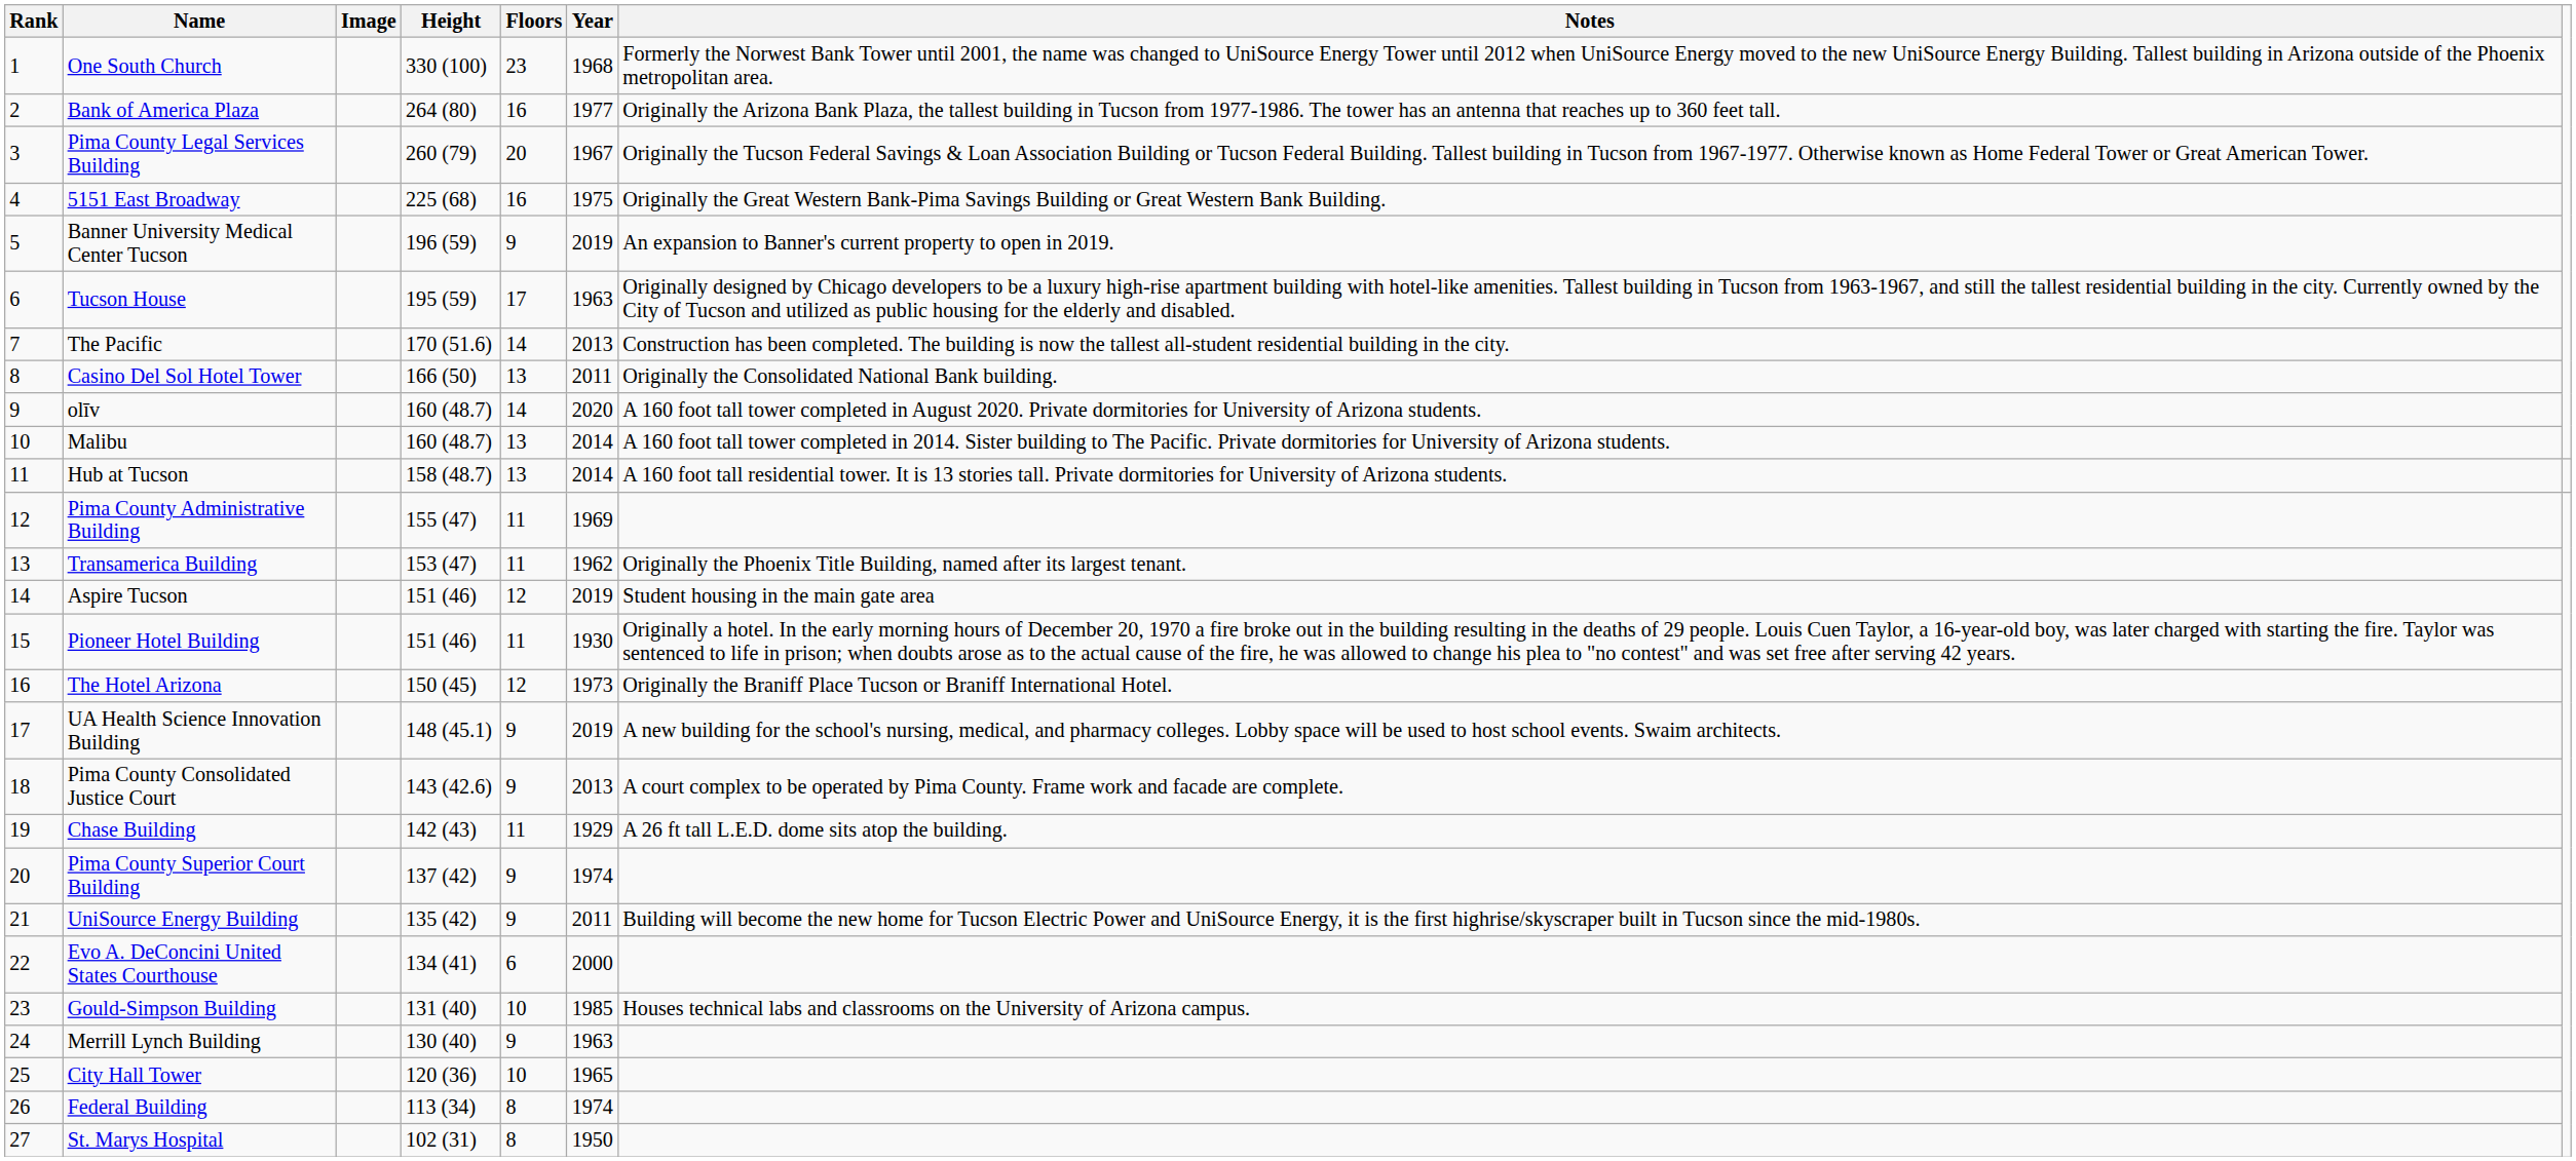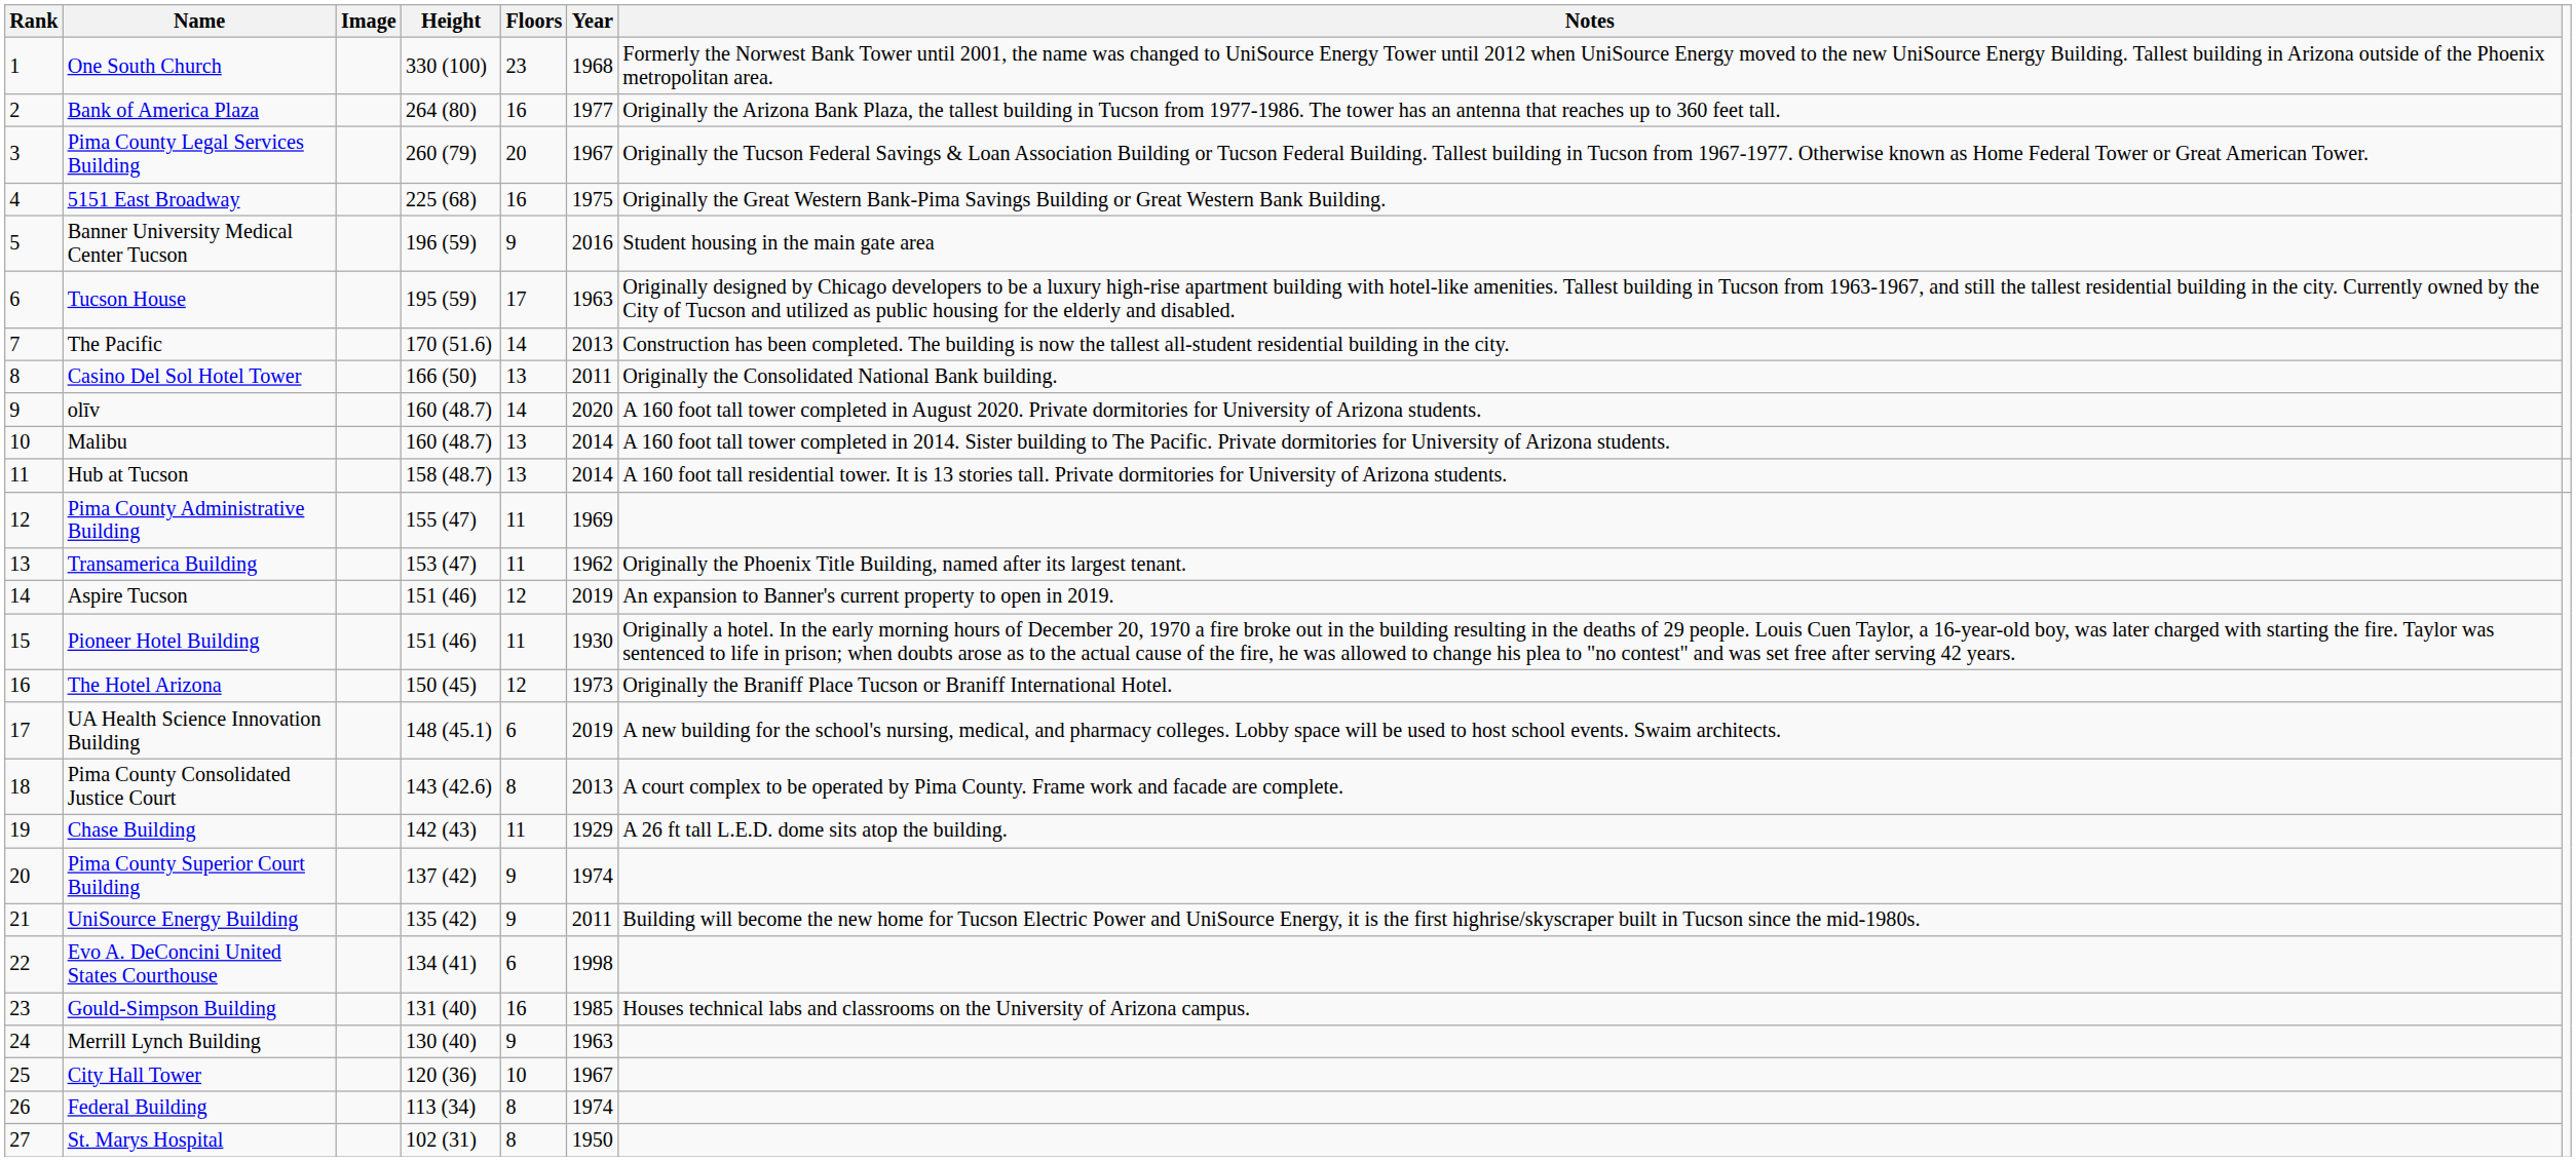 <table class="wikitable sortable" width="100%">
 <tr>
 <th data-sort-type="number">Rank</th>
 <th data-sort-type="text">Name</th>
 <th class="unsortable">Image</th>
 <th width="70" data-sort-type="number">Height<br></th>
 <th data-sort-type="number">Floors</th>
 <th data-sort-type="number">Year</th>
 <th class="unsortable">Notes</th>
 </tr>
 <tr>
 <td>1</td>
 <td><a href='#'>One South Church</a></td>
 <td></td>
 <td>330 (100)</td>
 <td>23</td>
 <td>1968</td>
 <td>Formerly the Norwest Bank Tower until 2001, the name was changed to UniSource Energy Tower until 2012 when UniSource Energy moved to the new UniSource Energy Building. Tallest building in Arizona outside of the Phoenix metropolitan area.</td>
 </tr>
 <tr>
 <td>2</td>
 <td><a href='#'>Bank of America Plaza</a></td>
 <td></td>
 <td>264 (80)</td>
 <td>16</td>
 <td>1977</td>
 <td>Originally the Arizona Bank Plaza, the tallest building in Tucson from 1977-1986. The tower has an antenna that reaches up to 360 feet tall.</td>
 </tr>
 <tr>
 <td>3</td>
 <td><a href='#'>Pima County Legal Services Building</a></td>
 <td></td>
 <td>260 (79)</td>
 <td>20</td>
 <td>1967</td>
 <td>Originally the Tucson Federal Savings & Loan Association Building or Tucson Federal Building. Tallest building in Tucson from 1967-1977. Otherwise known as Home Federal Tower or Great American Tower.</td>
 </tr>
 <tr>
 <td>4</td>
 <td><a href='#'>5151 East Broadway</a></td>
 <td></td>
 <td>225 (68)</td>
 <td>16</td>
 <td>1975</td>
 <td>Originally the Great Western Bank-Pima Savings Building or Great Western Bank Building.</td>
 </tr>
 <tr>
 <td>5</td>
 <td>Banner University Medical Center Tucson</td>
 <td></td>
 <td>196 (59)</td>
 <td>9</td>
-<td>2019</td>
-<td>An expansion to Banner's current property to open in 2019.</td>
+<td>2016</td>
+<td>Student housing in the main gate area </td>
 </tr>
 <tr>
 <td>6</td>
 <td><a href='#'>Tucson House</a></td>
 <td></td>
 <td>195 (59)</td>
 <td>17</td>
 <td>1963</td>
 <td>Originally designed by Chicago developers to be a luxury high-rise apartment building with hotel-like amenities.  Tallest building in Tucson from 1963-1967, and still the tallest residential building in the city.  Currently owned by the City of Tucson and utilized as public housing for the elderly and disabled. </td>
 </tr>
 <tr>
 <td>7</td>
 <td>The Pacific</td>
 <td></td>
 <td>170 (51.6)</td>
 <td>14</td>
 <td>2013</td>
 <td>Construction has been completed. The building is now the tallest all-student residential building in the city.</td>
 </tr>
 <tr>
 <td>8</td>
 <td><a href='#'>Casino Del Sol Hotel Tower</a></td>
 <td></td>
 <td>166 (50)</td>
 <td>13</td>
 <td>2011</td>
 <td>Originally the Consolidated National Bank building.</td>
 </tr>
 <tr>
 <td>9</td>
 <td>olīv</td>
 <td></td>
 <td>160 (48.7)</td>
 <td>14</td>
 <td>2020</td>
 <td>A 160 foot tall tower completed in August 2020. Private dormitories for University of Arizona students.</td>
 </tr>
 <tr>
 <td>10</td>
 <td>Malibu</td>
 <td></td>
 <td>160 (48.7)</td>
 <td>13</td>
 <td>2014</td>
 <td>A 160 foot tall tower completed in 2014. Sister building to The Pacific. Private dormitories for University of Arizona students.</td>
 </tr>
 <tr>
 <td>11</td>
 <td>Hub at Tucson</td>
 <td></td>
 <td>158 (48.7)</td>
 <td>13</td>
 <td>2014</td>
 <td>A 160 foot tall residential tower. It is 13 stories tall. Private dormitories for University of Arizona students.</td>
 <td></td>
 </tr>
 <tr>
 <td>12</td>
 <td><a href='#'>Pima County Administrative Building</a></td>
 <td></td>
 <td>155 (47)</td>
 <td>11</td>
 <td>1969</td>
 <td></td>
 </tr>
 <tr>
 <td>13</td>
 <td><a href='#'>Transamerica Building</a></td>
 <td></td>
 <td>153 (47)</td>
 <td>11</td>
 <td>1962</td>
 <td>Originally the Phoenix Title Building, named after its largest tenant.</td>
 </tr>
 <tr>
 <td>14</td>
 <td>Aspire Tucson</td>
 <td></td>
 <td>151 (46)</td>
 <td>12</td>
 <td>2019</td>
-<td>Student housing in the main gate area </td>
+<td>An expansion to Banner's current property to open in 2019.</td>
 </tr>
 <tr>
 <td>15</td>
 <td><a href='#'>Pioneer Hotel Building</a></td>
 <td></td>
 <td>151 (46)</td>
 <td>11</td>
 <td>1930</td>
 <td>Originally a hotel. In the early morning hours of December 20, 1970 a fire broke out in the building resulting in the deaths of 29 people. Louis Cuen Taylor, a 16-year-old boy, was later charged with starting the fire. Taylor was sentenced to life in prison; when doubts arose as to the actual cause of the fire, he was allowed to change his plea to "no contest" and was set free after serving 42 years.</td>
 </tr>
 <tr>
 <td>16</td>
 <td><a href='#'>The Hotel Arizona</a></td>
 <td></td>
 <td>150 (45)</td>
 <td>12</td>
 <td>1973</td>
 <td>Originally the Braniff Place Tucson or Braniff International Hotel.</td>
 </tr>
 <tr>
 <td>17</td>
 <td>UA Health Science Innovation Building</td>
 <td></td>
 <td>148 (45.1)</td>
-<td>9</td>
+<td>6</td>
 <td>2019</td>
 <td>A new building for the school's nursing, medical, and pharmacy colleges. Lobby space will be used to host school events. Swaim architects. </td>
 </tr>
 <tr>
 <td>18</td>
 <td>Pima County Consolidated Justice Court</td>
 <td></td>
 <td>143 (42.6)</td>
-<td>9</td>
+<td>8</td>
 <td>2013</td>
 <td>A court complex to be operated by Pima County. Frame work and facade are complete.</td>
 </tr>
 <tr>
 <td>19</td>
 <td><a href='#'>Chase Building</a></td>
 <td></td>
 <td>142 (43)</td>
 <td>11</td>
 <td>1929</td>
 <td>A 26 ft tall L.E.D. dome sits atop the building.</td>
 </tr>
 <tr>
 <td>20</td>
 <td><a href='#'>Pima County Superior Court Building</a></td>
 <td></td>
 <td>137 (42)</td>
 <td>9</td>
 <td>1974</td>
 <td></td>
 </tr>
 <tr>
 <td>21</td>
 <td><a href='#'>UniSource Energy Building</a></td>
 <td></td>
 <td>135 (42)</td>
 <td>9</td>
 <td>2011</td>
 <td>Building will become the new home for Tucson Electric Power and UniSource Energy, it is the first highrise/skyscraper built in Tucson since the mid-1980s.</td>
 </tr>
 <tr>
 <td>22</td>
 <td><a href='#'>Evo A. DeConcini United States Courthouse</a></td>
 <td></td>
 <td>134 (41)</td>
 <td>6</td>
-<td>2000</td>
+<td>1998</td>
 <td></td>
 </tr>
 <tr>
 <td>23</td>
 <td><a href='#'>Gould-Simpson Building</a></td>
 <td></td>
 <td>131 (40)</td>
-<td>10</td>
+<td>16</td>
 <td>1985</td>
 <td>Houses technical labs and classrooms on the University of Arizona campus.</td>
 </tr>
 <tr>
 <td>24</td>
 <td>Merrill Lynch Building</td>
 <td></td>
 <td>130 (40)</td>
 <td>9</td>
 <td>1963</td>
 <td></td>
 </tr>
 <tr>
 <td>25</td>
 <td><a href='#'>City Hall Tower</a></td>
 <td></td>
 <td>120 (36)</td>
 <td>10</td>
-<td>1965</td>
+<td>1967</td>
 <td></td>
 </tr>
 <tr>
 <td>26</td>
 <td><a href='#'>Federal Building</a></td>
 <td></td>
 <td>113 (34)</td>
 <td>8</td>
 <td>1974</td>
 <td></td>
 </tr>
 <tr>
 <td>27</td>
 <td><a href='#'>St. Marys Hospital</a></td>
 <td></td>
 <td>102 (31)</td>
 <td>8</td>
 <td>1950</td>
 <td></td>
 </tr>
 <tr>
 </tr>
 </table>
